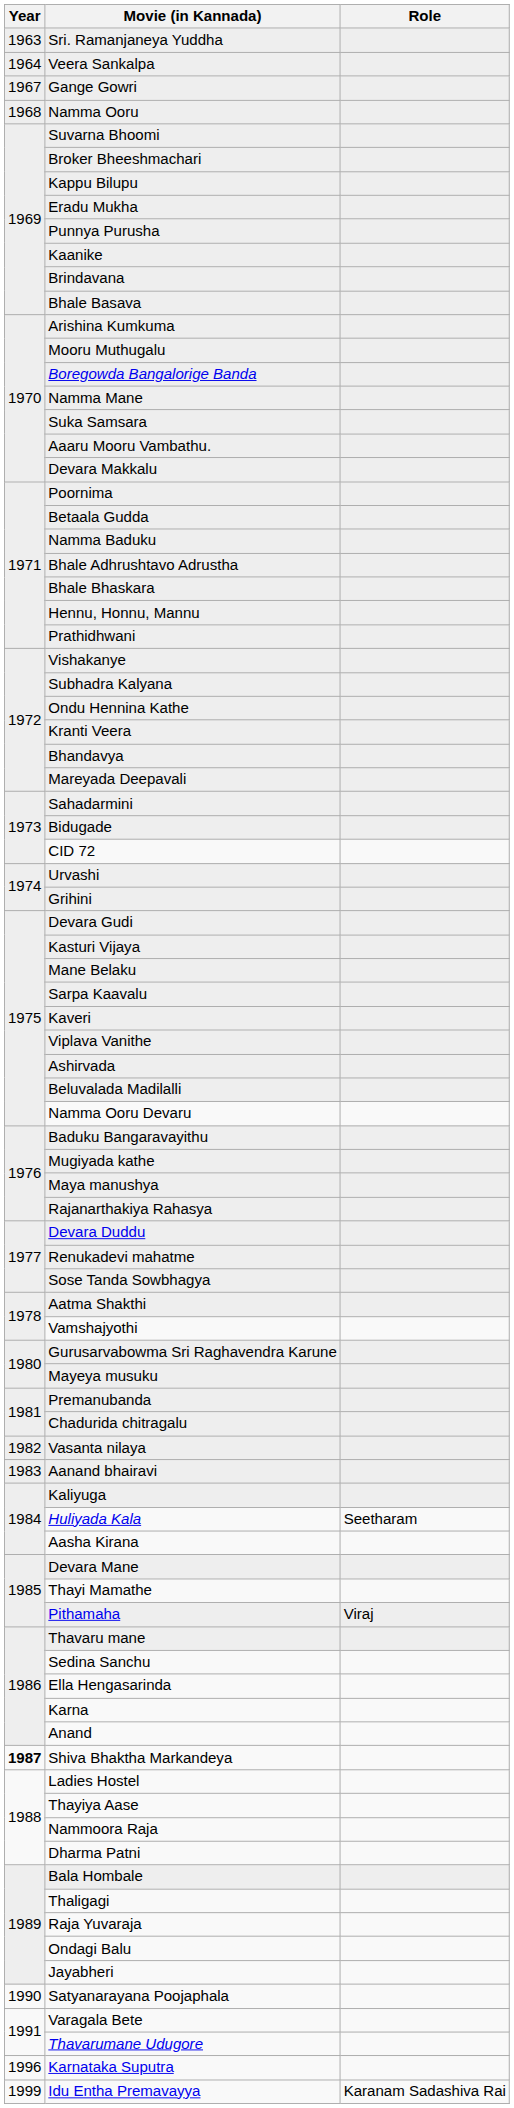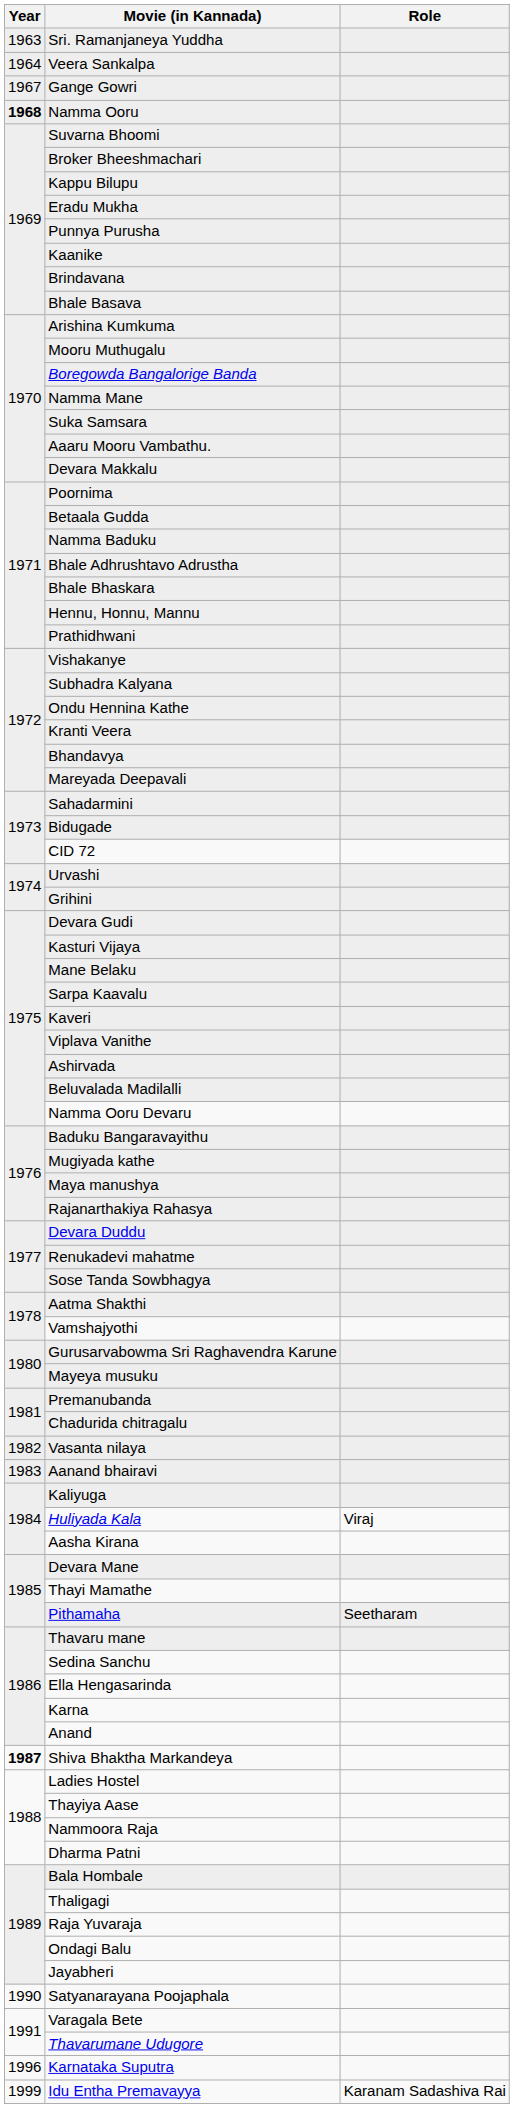 <table class="wikitable sortable" border="0" bgcolor="#F5F5F5">
 <tr>
 <th>Year</th>
 <th>Movie (in Kannada)</th>
 <th>Role</th>
 </tr>
 <tr bgcolor="#eeeeee">
 <td>1963</td>
 <td>Sri. Ramanjaneya Yuddha</td>
 <td></td>
 </tr>
 <tr bgcolor=#eeeeee>
 <td>1964</td>
 <td>Veera Sankalpa</td>
 <td></td>
 </tr>
 <tr bgcolor=#eeeeee>
 <td>1967</td>
 <td>Gange Gowri</td>
 <td></td>
 </tr>
 <tr bgcolor=#eeeeee>
-<td>1968</td>
+<td><strong>1968</strong></td>
 <td>Namma Ooru</td>
 <td></td>
 </tr>
 <tr bgcolor=#eeeeee>
 <td rowspan="8">1969</td>
 <td>Suvarna Bhoomi</td>
 <td></td>
 </tr>
 <tr bgcolor=#eeeeee>
 <td>Broker Bheeshmachari</td>
 <td></td>
 </tr>
 <tr bgcolor=#eeeeee>
 <td>Kappu Bilupu</td>
 <td></td>
 </tr>
 <tr bgcolor=#eeeeee>
 <td>Eradu Mukha</td>
 <td></td>
 </tr>
 <tr bgcolor=#eeeeee>
 <td>Punnya Purusha</td>
 <td></td>
 </tr>
 <tr bgcolor=#eeeeee>
 <td>Kaanike</td>
 <td></td>
 </tr>
 <tr bgcolor=#eeeeee>
 <td>Brindavana</td>
 <td></td>
 </tr>
 <tr bgcolor=#eeeeee>
 <td>Bhale Basava</td>
 <td></td>
 </tr>
 <tr bgcolor=#eeeeee>
 <td rowspan="7">1970</td>
 <td>Arishina Kumkuma</td>
 <td></td>
 </tr>
 <tr bgcolor=#eeeeee>
 <td>Mooru Muthugalu</td>
 <td></td>
 </tr>
 <tr bgcolor=#eeeeee>
 <td><em><a href='#'>Boregowda Bangalorige Banda</a></em></td>
 <td></td>
 </tr>
 <tr bgcolor=#eeeeee>
 <td>Namma Mane</td>
 <td></td>
 </tr>
 <tr bgcolor=#eeeeee>
 <td>Suka Samsara</td>
 <td></td>
 </tr>
 <tr bgcolor=#eeeeee>
 <td>Aaaru Mooru Vambathu.</td>
 <td></td>
 </tr>
 <tr bgcolor=#eeeeee>
 <td>Devara Makkalu</td>
 <td></td>
 </tr>
 <tr bgcolor=#eeeeee>
 <td rowspan="7">1971</td>
 <td>Poornima</td>
 <td></td>
 </tr>
 <tr bgcolor=#eeeeee>
 <td>Betaala Gudda</td>
 <td></td>
 </tr>
 <tr bgcolor=#eeeeee>
 <td>Namma Baduku</td>
 <td></td>
 </tr>
 <tr bgcolor=#eeeeee>
 <td>Bhale Adhrushtavo Adrustha</td>
 <td></td>
 </tr>
 <tr bgcolor=#eeeeee>
 <td>Bhale Bhaskara</td>
 <td></td>
 </tr>
 <tr bgcolor=#eeeeee>
 <td>Hennu, Honnu, Mannu</td>
 <td></td>
 </tr>
 <tr bgcolor=#eeeeee>
 <td>Prathidhwani</td>
 <td></td>
 </tr>
 <tr bgcolor=#eeeeee>
 <td rowspan="6">1972</td>
 <td>Vishakanye</td>
 <td></td>
 </tr>
 <tr bgcolor=#eeeeee>
 <td>Subhadra Kalyana</td>
 <td></td>
 </tr>
 <tr bgcolor=#eeeeee>
 <td>Ondu Hennina Kathe</td>
 <td></td>
 </tr>
 <tr bgcolor=#eeeeee>
 <td>Kranti Veera</td>
 <td></td>
 </tr>
 <tr bgcolor=#eeeeee>
 <td>Bhandavya</td>
 <td></td>
 </tr>
 <tr bgcolor=#eeeeee>
 <td>Mareyada Deepavali</td>
 <td></td>
 </tr>
 <tr bgcolor=#eeeeee>
 <td rowspan="3">1973</td>
 <td>Sahadarmini</td>
 <td></td>
 </tr>
 <tr bgcolor=#eeeeee>
 <td>Bidugade</td>
 <td></td>
 </tr>
 <tr>
 <td>CID 72</td>
 <td></td>
 </tr>
 <tr bgcolor=#eeeeee>
 <td rowspan="2">1974</td>
 <td>Urvashi</td>
 <td></td>
 </tr>
 <tr bgcolor=#eeeeee>
 <td>Grihini</td>
 <td></td>
 </tr>
 <tr bgcolor=#eeeeee>
 <td rowspan="9">1975</td>
 <td>Devara Gudi</td>
 <td></td>
 </tr>
 <tr bgcolor=#eeeeee>
 <td>Kasturi Vijaya</td>
 <td></td>
 </tr>
 <tr bgcolor=#eeeeee>
 <td>Mane Belaku</td>
 <td></td>
 </tr>
 <tr bgcolor=#eeeeee>
 <td>Sarpa Kaavalu</td>
 <td></td>
 </tr>
 <tr bgcolor=#eeeeee>
 <td>Kaveri</td>
 <td></td>
 </tr>
 <tr bgcolor=#eeeeee>
 <td>Viplava Vanithe</td>
 <td></td>
 </tr>
 <tr bgcolor=#eeeeee>
 <td>Ashirvada</td>
 <td></td>
 </tr>
 <tr bgcolor=#eeeeee>
 <td>Beluvalada Madilalli</td>
 <td></td>
 </tr>
 <tr>
 <td>Namma Ooru Devaru</td>
 <td></td>
 </tr>
 <tr bgcolor="#eeeeee">
 <td rowspan="4">1976</td>
 <td>Baduku Bangaravayithu</td>
 <td></td>
 </tr>
 <tr bgcolor=#eeeeee>
 <td>Mugiyada kathe</td>
 <td></td>
 </tr>
 <tr bgcolor=#eeeeee>
 <td>Maya manushya</td>
 <td></td>
 </tr>
 <tr bgcolor=#eeeeee>
 <td>Rajanarthakiya Rahasya</td>
 <td></td>
 </tr>
 <tr bgcolor=#eeeeee>
 <td rowspan="3">1977</td>
 <td><a href='#'>Devara Duddu</a></td>
 <td></td>
 </tr>
 <tr bgcolor=#eeeeee>
 <td>Renukadevi mahatme</td>
 <td></td>
 </tr>
 <tr bgcolor=#eeeeee>
 <td>Sose Tanda Sowbhagya</td>
 <td></td>
 </tr>
 <tr bgcolor=#eeeeee>
 <td rowspan="2">1978</td>
 <td>Aatma Shakthi</td>
 <td></td>
 </tr>
 <tr>
 <td>Vamshajyothi</td>
 <td></td>
 </tr>
 <tr bgcolor=#eeeeee>
 <td rowspan="2">1980</td>
 <td>Gurusarvabowma Sri Raghavendra Karune</td>
 <td></td>
 </tr>
 <tr bgcolor=#eeeeee>
 <td>Mayeya musuku</td>
 <td></td>
 </tr>
 <tr bgcolor=#eeeeee>
 <td rowspan="2">1981</td>
 <td>Premanubanda</td>
 <td></td>
 </tr>
 <tr bgcolor=#eeeeee>
 <td>Chadurida chitragalu</td>
 <td></td>
 </tr>
 <tr bgcolor=#eeeeee>
 <td>1982</td>
 <td>Vasanta nilaya</td>
 <td></td>
 </tr>
 <tr bgcolor=#eeeeee>
 <td>1983</td>
 <td>Aanand bhairavi</td>
 <td></td>
 </tr>
 <tr bgcolor=#eeeeee>
 <td rowspan="3">1984</td>
 <td>Kaliyuga</td>
 <td></td>
 </tr>
 <tr>
 <td><em><a href='#'>Huliyada Kala</a></em></td>
-<td>Seetharam</td>
+<td>Viraj</td>
 </tr>
 <tr>
 <td>Aasha Kirana</td>
 <td></td>
 </tr>
 <tr bgcolor="#eeeeee">
 <td rowspan="3">1985</td>
 <td>Devara Mane</td>
 <td></td>
 </tr>
 <tr>
 <td>Thayi Mamathe</td>
 <td></td>
 </tr>
 <tr bgcolor=#eeeeee>
 <td><a href='#'>Pithamaha</a></td>
-<td>Viraj</td>
+<td>Seetharam</td>
 </tr>
 <tr bgcolor=#eeeeee>
 <td rowspan="5">1986</td>
 <td>Thavaru mane</td>
 <td></td>
 </tr>
 <tr>
 <td>Sedina Sanchu</td>
 <td></td>
 </tr>
 <tr>
 <td>Ella Hengasarinda</td>
 <td></td>
 </tr>
 <tr>
 <td>Karna</td>
 <td></td>
 </tr>
 <tr>
 <td>Anand</td>
 <td></td>
 </tr>
 <tr>
 <td><strong>1987</strong></td>
 <td>Shiva Bhaktha Markandeya</td>
 <td></td>
 </tr>
 <tr>
 <td rowspan="4">1988</td>
 <td>Ladies Hostel</td>
 <td></td>
 </tr>
 <tr>
 <td>Thayiya Aase</td>
 <td></td>
 </tr>
 <tr>
 <td>Nammoora Raja</td>
 <td></td>
 </tr>
 <tr>
 <td>Dharma Patni</td>
 <td></td>
 </tr>
 <tr bgcolor="#eeeeee">
 <td rowspan="5">1989</td>
 <td>Bala Hombale</td>
 <td></td>
 </tr>
 <tr>
 <td>Thaligagi</td>
 <td></td>
 </tr>
 <tr>
 <td>Raja Yuvaraja</td>
 <td></td>
 </tr>
 <tr>
 <td>Ondagi Balu</td>
 <td></td>
 </tr>
 <tr>
 <td>Jayabheri</td>
 <td></td>
 </tr>
 <tr>
 <td>1990</td>
 <td>Satyanarayana Poojaphala</td>
 <td></td>
 </tr>
 <tr>
 <td rowspan="2">1991</td>
 <td>Varagala Bete</td>
 <td></td>
 </tr>
 <tr>
 <td><em><a href='#'>Thavarumane Udugore</a></em></td>
 <td></td>
 </tr>
 <tr>
 <td>1996</td>
 <td><a href='#'>Karnataka Suputra</a></td>
 <td></td>
 </tr>
 <tr>
 <td>1999</td>
 <td><a href='#'>Idu Entha Premavayya</a></td>
 <td>Karanam Sadashiva Rai</td>
 </tr>
 </table>
